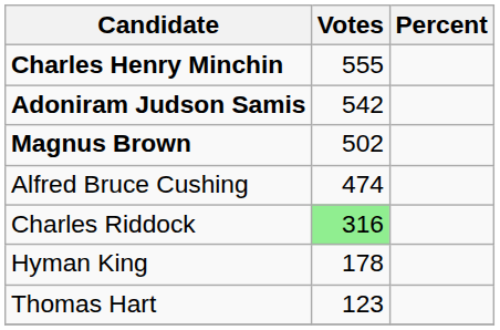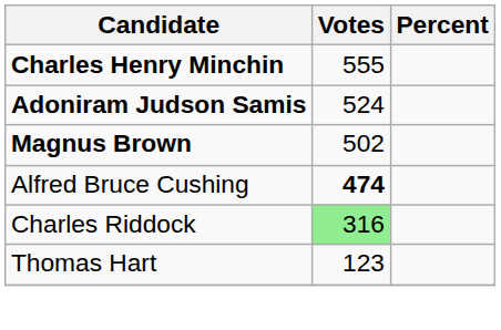 <table class="wikitable">
 <tr>
 <th>Candidate</th>
 <th>Votes</th>
 <th>Percent</th>
 </tr>
 <tr>
 <td style="font-weight:bold;">Charles Henry Minchin</td>
 <td style="text-align:right;">555</td>
 <td style="text-align:right;"></td>
 </tr>
 <tr>
 <td style="font-weight:bold;">Adoniram Judson Samis</td>
-<td style="text-align:right;">542</td>
+<td style="text-align:right;">524</td>
 <td style="text-align:right;"></td>
 </tr>
 <tr>
 <td style="font-weight:bold;">Magnus Brown</td>
 <td style="text-align:right;">502</td>
 <td style="text-align:right;"></td>
 </tr>
 <tr>
 <td>Alfred Bruce Cushing</td>
-<td style="text-align:right;">474</td>
+<td style="text-align:right;"><strong>474</strong></td>
 <td style="text-align:right;"></td>
 </tr>
 <tr>
 <td>Charles Riddock</td>
 <td style="background: lightgreen; text-align:right;">316</td>
-<td style="text-align:right;"></td>
-</tr>
-<tr>
-<td>Hyman King</td>
-<td style="text-align:right;">178</td>
 <td style="text-align:right;"></td>
 </tr>
 <tr>
 <td>Thomas Hart</td>
 <td style="text-align:right;">123</td>
 <td style="text-align:right;"></td>
 </tr>
 <tr>
 </tr>
 </table>
